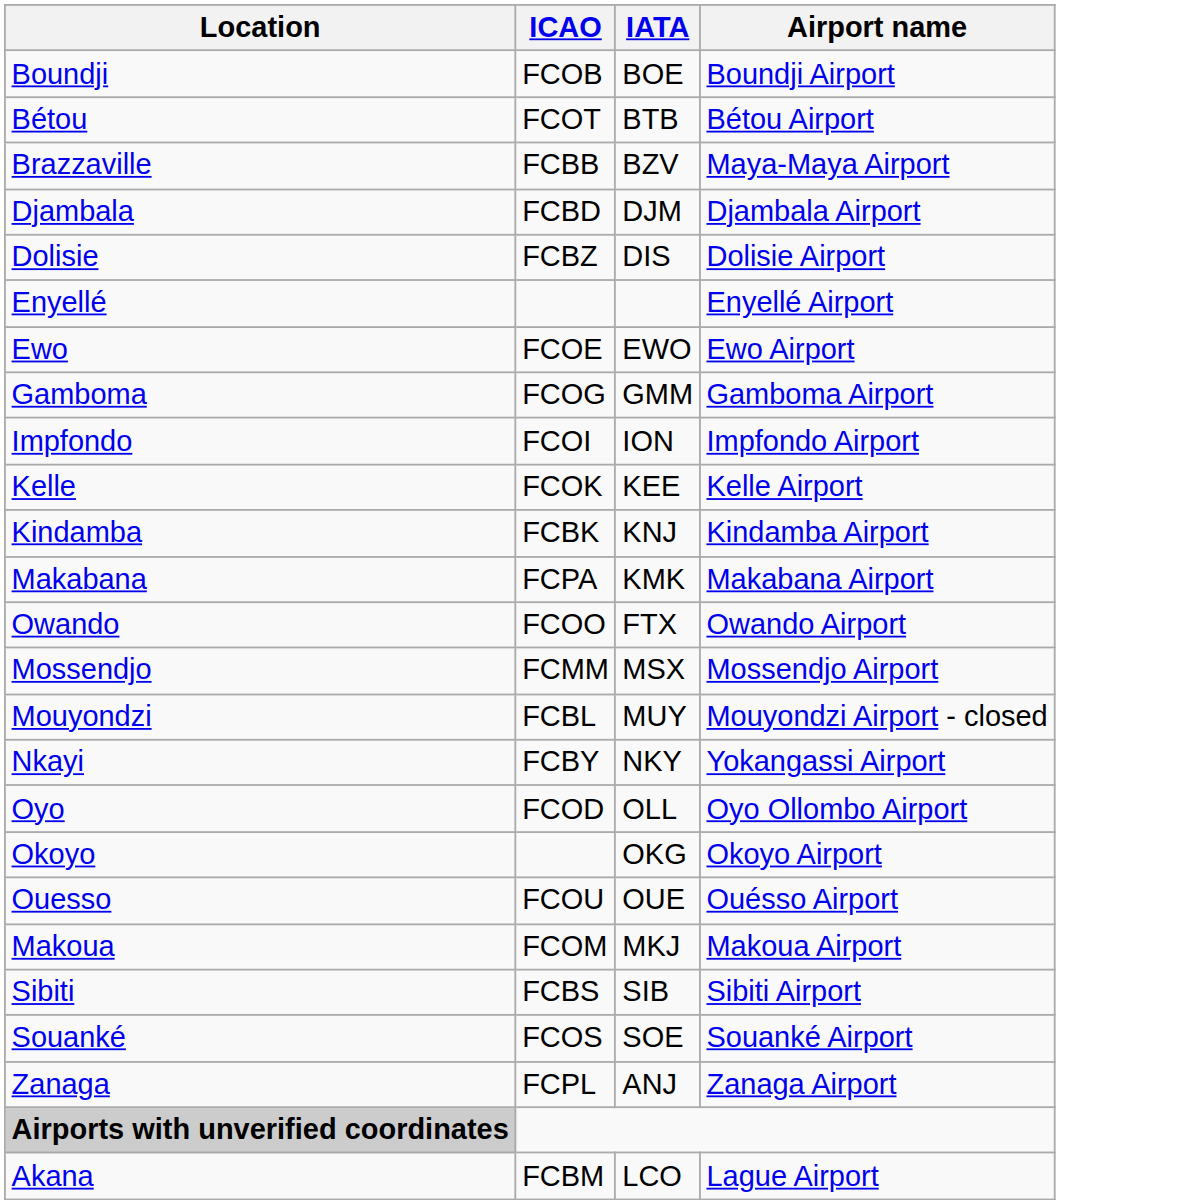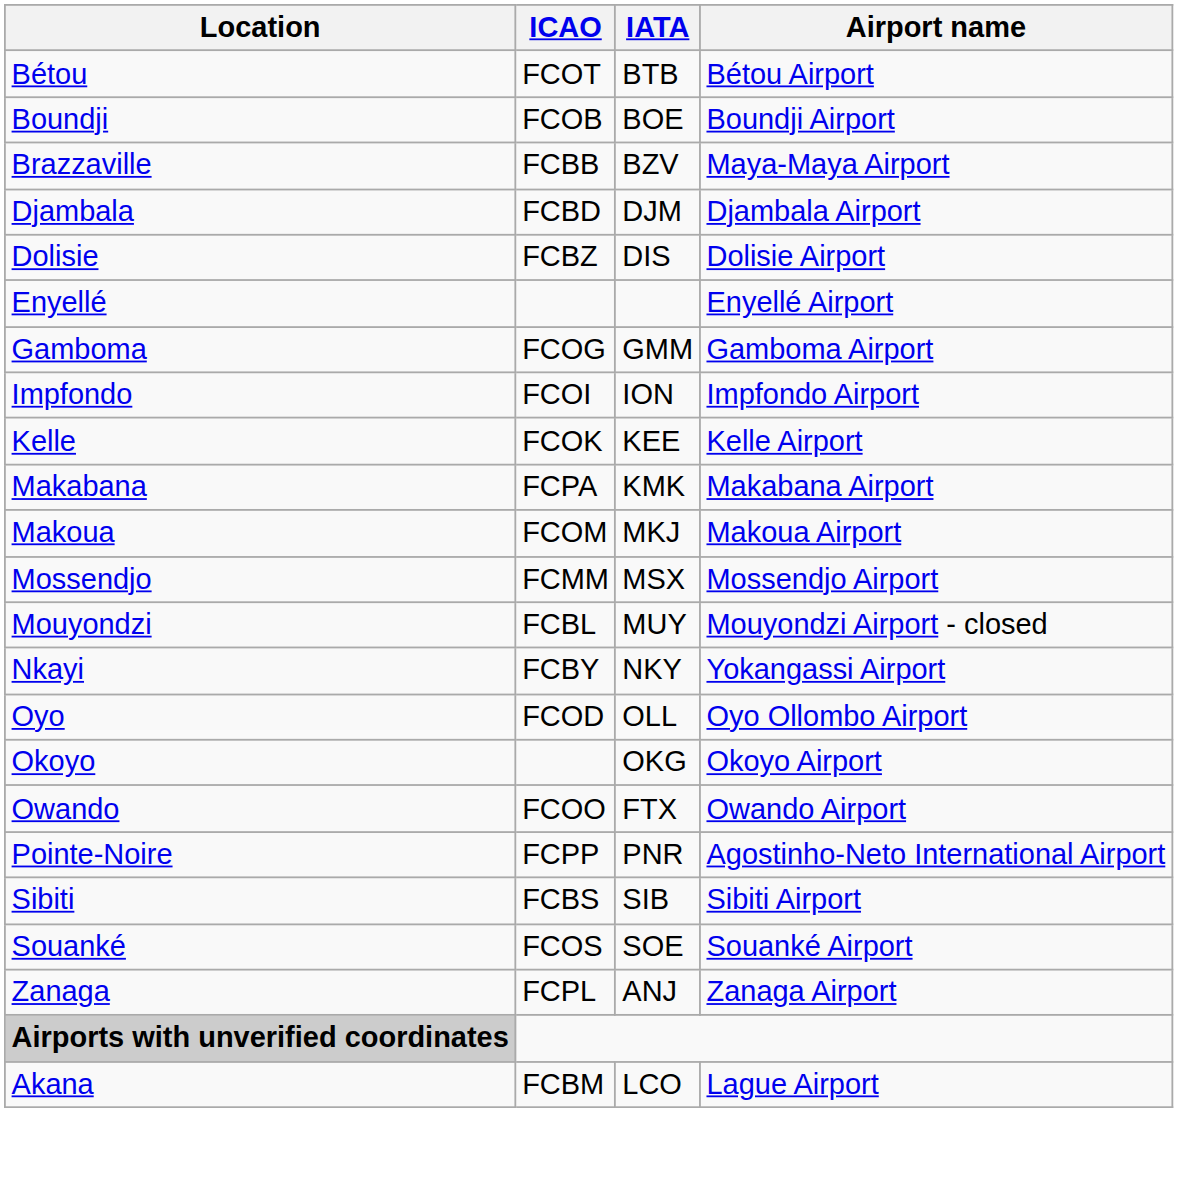 <table class="wikitable sortable">
 <tr valign=baseline>
 <th>Location</th>
 <th><a href='#'>ICAO</a></th>
 <th><a href='#'>IATA</a></th>
 <th>Airport name</th>
 </tr>
 <tr valign=top>
+<td><a href='#'>Bétou</a></td>
+<td>FCOT</td>
+<td>BTB</td>
+<td><a href='#'>Bétou Airport</a></td>
+</tr>
+<tr valign=top>
 <td><a href='#'>Boundji</a></td>
 <td>FCOB</td>
 <td>BOE</td>
 <td><a href='#'>Boundji Airport</a></td>
-</tr>
-<tr valign=top>
-<td><a href='#'>Bétou</a></td>
-<td>FCOT</td>
-<td>BTB</td>
-<td><a href='#'>Bétou Airport</a></td>
 </tr>
 <tr valign=top>
 <td><a href='#'>Brazzaville</a></td>
 <td>FCBB</td>
 <td>BZV</td>
 <td><a href='#'>Maya-Maya Airport</a></td>
 </tr>
 <tr valign=top>
 <td><a href='#'>Djambala</a></td>
 <td>FCBD</td>
 <td>DJM</td>
 <td><a href='#'>Djambala Airport</a></td>
 </tr>
 <tr valign=top>
 <td><a href='#'>Dolisie</a></td>
 <td>FCBZ</td>
 <td>DIS</td>
 <td><a href='#'>Dolisie Airport</a></td>
 </tr>
 <tr valign=top>
 <td><a href='#'>Enyellé</a></td>
 <td></td>
 <td></td>
 <td><a href='#'>Enyellé Airport</a></td>
 </tr>
 <tr valign=top>
-<td><a href='#'>Ewo</a></td>
-<td>FCOE</td>
-<td>EWO</td>
-<td><a href='#'>Ewo Airport</a></td>
-</tr>
-<tr valign=top>
 <td><a href='#'>Gamboma</a></td>
 <td>FCOG</td>
 <td>GMM</td>
 <td><a href='#'>Gamboma Airport</a></td>
 </tr>
 <tr valign=top>
 <td><a href='#'>Impfondo</a></td>
 <td>FCOI</td>
 <td>ION</td>
 <td><a href='#'>Impfondo Airport</a></td>
 </tr>
 <tr valign=top>
 <td><a href='#'>Kelle</a></td>
 <td>FCOK</td>
 <td>KEE</td>
 <td><a href='#'>Kelle Airport</a></td>
 </tr>
 <tr valign=top>
-<td><a href='#'>Kindamba</a></td>
-<td>FCBK</td>
-<td>KNJ</td>
-<td><a href='#'>Kindamba Airport</a></td>
-</tr>
-<tr valign=top>
 <td><a href='#'>Makabana</a></td>
 <td>FCPA</td>
 <td>KMK</td>
 <td><a href='#'>Makabana Airport</a></td>
 </tr>
 <tr valign=top>
-<td><a href='#'>Owando</a></td>
-<td>FCOO</td>
-<td>FTX</td>
-<td><a href='#'>Owando Airport</a></td>
+<td><a href='#'>Makoua</a></td>
+<td>FCOM</td>
+<td>MKJ</td>
+<td><a href='#'>Makoua Airport</a></td>
 </tr>
 <tr valign=top>
 <td><a href='#'>Mossendjo</a></td>
 <td>FCMM</td>
 <td>MSX</td>
 <td><a href='#'>Mossendjo Airport</a></td>
 </tr>
 <tr valign=top>
 <td><a href='#'>Mouyondzi</a></td>
 <td>FCBL</td>
 <td>MUY</td>
 <td><a href='#'>Mouyondzi Airport</a> - closed</td>
 </tr>
 <tr valign=top>
 <td><a href='#'>Nkayi</a></td>
 <td>FCBY</td>
 <td>NKY</td>
 <td><a href='#'>Yokangassi Airport</a></td>
 </tr>
 <tr valign=top>
 <td><a href='#'>Oyo</a></td>
 <td>FCOD</td>
 <td>OLL</td>
 <td><a href='#'>Oyo Ollombo Airport</a></td>
 </tr>
 <tr valign=top>
 <td><a href='#'>Okoyo</a></td>
 <td> </td>
 <td>OKG</td>
 <td><a href='#'>Okoyo Airport</a></td>
 </tr>
 <tr valign=top>
-<td><a href='#'>Ouesso</a></td>
-<td>FCOU</td>
-<td>OUE</td>
-<td><a href='#'>Ouésso Airport</a></td>
+<td><a href='#'>Owando</a></td>
+<td>FCOO</td>
+<td>FTX</td>
+<td><a href='#'>Owando Airport</a></td>
 </tr>
 <tr valign=top>
-<td><a href='#'>Makoua</a></td>
-<td>FCOM</td>
-<td>MKJ</td>
-<td><a href='#'>Makoua Airport</a></td>
+<td><a href='#'>Pointe-Noire</a></td>
+<td>FCPP</td>
+<td>PNR</td>
+<td><a href='#'>Agostinho-Neto International Airport</a></td>
 </tr>
 <tr valign=top>
 <td><a href='#'>Sibiti</a></td>
 <td>FCBS</td>
 <td>SIB</td>
 <td><a href='#'>Sibiti Airport</a></td>
 </tr>
 <tr valign=top>
 <td><a href='#'>Souanké</a></td>
 <td>FCOS</td>
 <td>SOE</td>
 <td><a href='#'>Souanké Airport</a></td>
 </tr>
 <tr valign=top>
 <td><a href='#'>Zanaga</a></td>
 <td>FCPL</td>
 <td>ANJ</td>
 <td><a href='#'>Zanaga Airport</a></td>
 </tr>
 <tr class="sortbottom" style="background:#ccc;">
 <td><strong>Airports with unverified coordinates</strong></td>
 </tr>
 <tr valign=top>
 <td><a href='#'>Akana</a></td>
 <td>FCBM</td>
 <td>LCO</td>
 <td><a href='#'>Lague Airport</a></td>
 </tr>
 </table>
